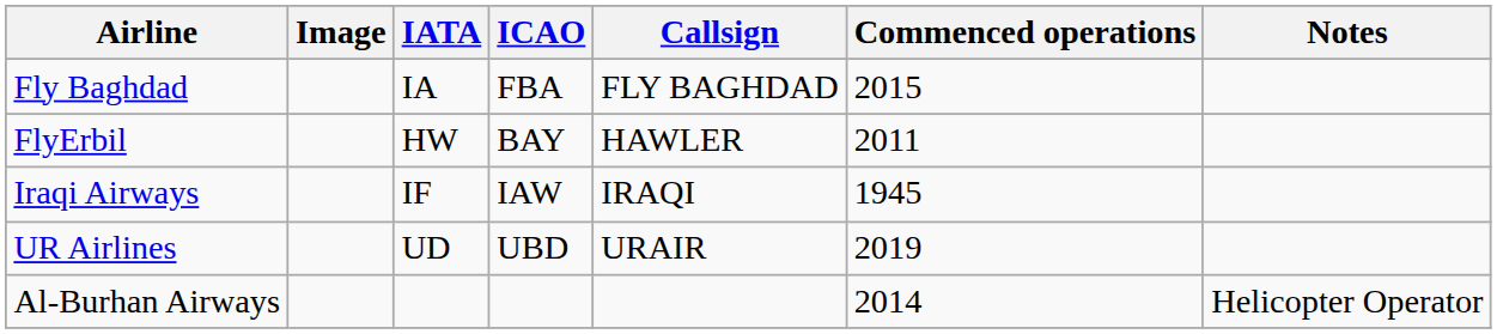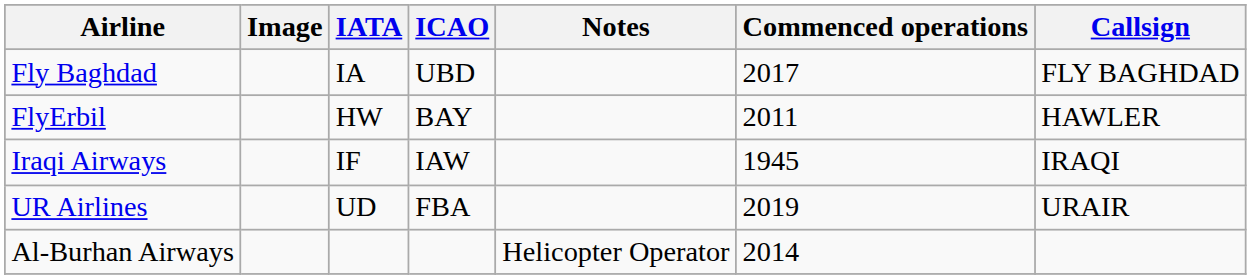 <table class="wikitable sortable">
 <tr>
 <th>Airline</th>
 <th>Image</th>
 <th><a href='#'>IATA</a></th>
 <th><a href='#'>ICAO</a></th>
+<th>Notes</th>
+<th>Commenced operations</th>
 <th><a href='#'>Callsign</a></th>
-<th>Commenced operations</th>
-<th>Notes</th>
 </tr>
 <tr>
 <td><a href='#'>Fly Baghdad</a></td>
 <td></td>
 <td>IA</td>
-<td>FBA</td>
+<td>UBD</td>
+<td></td>
+<td>2017</td>
 <td>FLY BAGHDAD</td>
-<td>2015</td>
-<td></td>
 </tr>
 <tr B>
 <td><a href='#'>FlyErbil</a></td>
 <td></td>
 <td>HW</td>
 <td>BAY</td>
+<td></td>
+<td>2011</td>
 <td>HAWLER</td>
-<td>2011</td>
-<td></td>
 </tr>
 <tr>
 <td><a href='#'>Iraqi Airways</a></td>
 <td></td>
 <td>IF</td>
 <td>IAW</td>
+<td></td>
+<td>1945</td>
 <td>IRAQI</td>
-<td>1945</td>
-<td></td>
 </tr>
 <tr>
 <td><a href='#'>UR Airlines</a></td>
 <td></td>
 <td>UD</td>
-<td>UBD</td>
+<td>FBA</td>
+<td></td>
+<td>2019</td>
 <td>URAIR</td>
-<td>2019</td>
-<td></td>
 </tr>
 <tr>
 <td>Al-Burhan Airways</td>
 <td></td>
 <td></td>
 <td></td>
+<td>Helicopter Operator</td>
+<td>2014</td>
 <td></td>
-<td>2014</td>
-<td>Helicopter Operator</td>
 </tr>
 </table>
